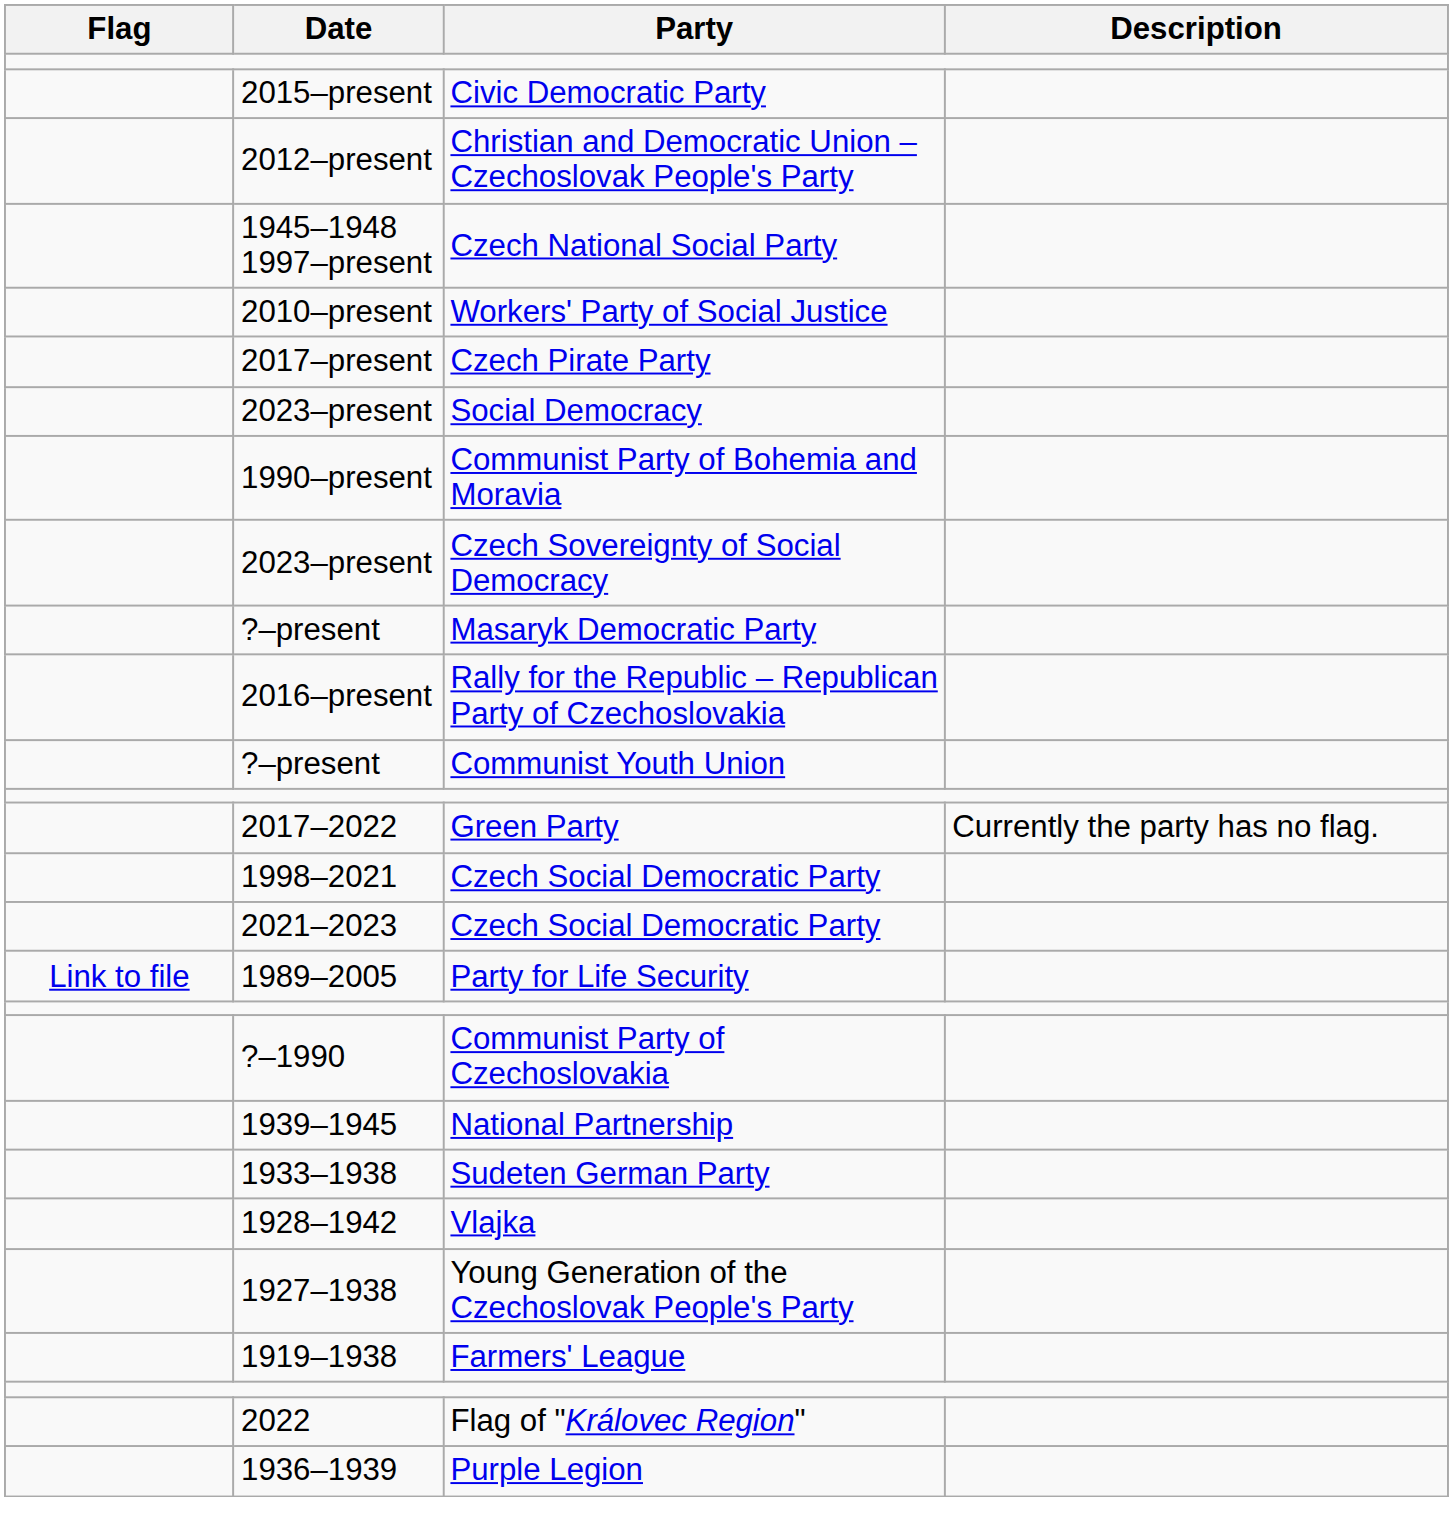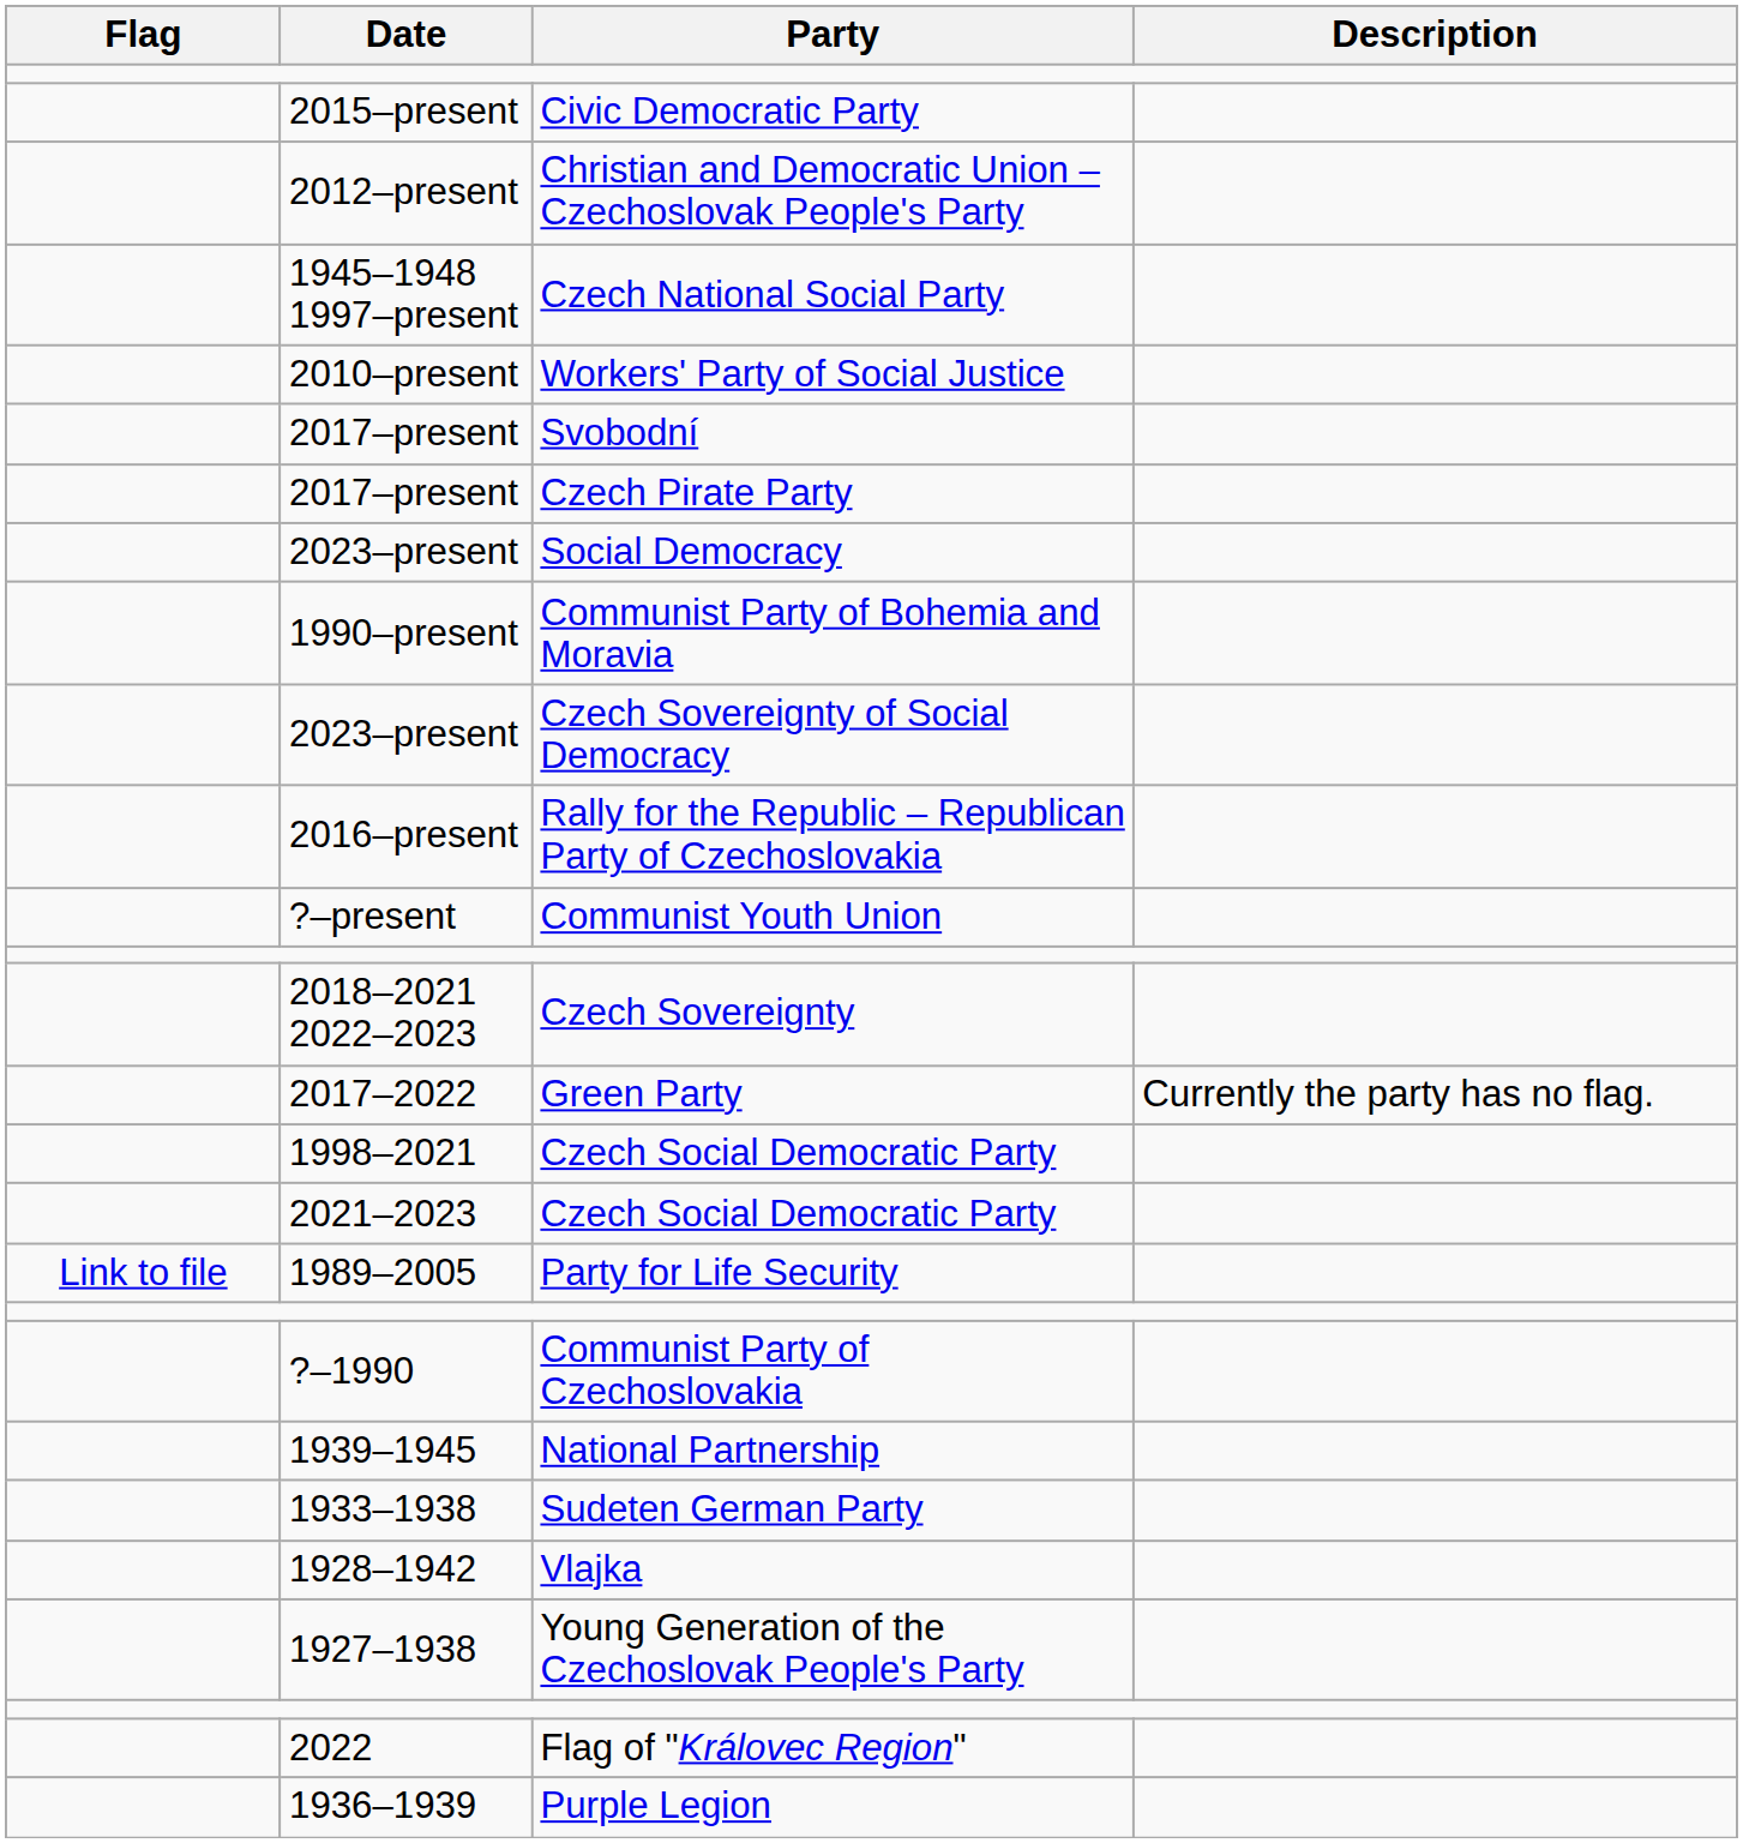 <table class="wikitable">
 <tr>
 <th width="110">Flag</th>
 <th width="100">Date</th>
 <th width="250">Party</th>
 <th width="250">Description</th>
 </tr>
 <tr>
 <td colspan="4"></td>
 </tr>
 <tr>
 <td></td>
 <td>2015–present</td>
 <td><a href='#'>Civic Democratic Party</a></td>
 <td></td>
 </tr>
 <tr>
 <td></td>
 <td>2012–present</td>
 <td><a href='#'>Christian and Democratic Union – Czechoslovak People's Party</a></td>
 <td></td>
 </tr>
 <tr>
 <td></td>
 <td>1945–1948<br>1997–present</td>
 <td><a href='#'>Czech National Social Party</a></td>
 <td></td>
 </tr>
 <tr>
 <td></td>
 <td>2010–present</td>
 <td><a href='#'>Workers' Party of Social Justice</a></td>
 <td></td>
 </tr>
 <tr>
 <td></td>
 <td>2017–present</td>
+<td><a href='#'>Svobodní</a></td>
+<td></td>
+</tr>
+<tr>
+<td></td>
+<td>2017–present</td>
 <td><a href='#'>Czech Pirate Party</a></td>
 <td></td>
 </tr>
 <tr>
 <td></td>
 <td>2023–present</td>
 <td><a href='#'>Social Democracy</a></td>
 <td></td>
 </tr>
 <tr>
 <td></td>
 <td>1990–present</td>
 <td><a href='#'>Communist Party of Bohemia and Moravia</a></td>
 <td></td>
 </tr>
 <tr>
 <td></td>
 <td>2023–present</td>
 <td><a href='#'>Czech Sovereignty of Social Democracy</a></td>
 <td></td>
 </tr>
 <tr>
 <td></td>
-<td>?–present</td>
-<td><a href='#'>Masaryk Democratic Party</a></td>
-<td></td>
-</tr>
-<tr>
-<td></td>
 <td>2016–present</td>
 <td><a href='#'>Rally for the Republic – Republican Party of Czechoslovakia</a></td>
 <td></td>
 </tr>
 <tr>
 <td></td>
 <td>?–present</td>
 <td><a href='#'>Communist Youth Union</a></td>
 <td></td>
 </tr>
 <tr>
 <td colspan="4"></td>
+</tr>
+<tr>
+<td></td>
+<td>2018–2021<br>2022–2023</td>
+<td><a href='#'>Czech Sovereignty</a></td>
+<td></td>
 </tr>
 <tr>
 <td></td>
 <td>2017–2022</td>
 <td><a href='#'>Green Party</a></td>
 <td>Currently the party has no flag.</td>
 </tr>
 <tr>
 <td></td>
 <td>1998–2021</td>
 <td><a href='#'>Czech Social Democratic Party</a></td>
 <td></td>
 </tr>
 <tr>
 <td></td>
 <td>2021–2023</td>
 <td><a href='#'>Czech Social Democratic Party</a></td>
 <td></td>
 </tr>
 <tr>
 <td style="text-align:center;"><a href='#'>Link to file</a></td>
 <td>1989–2005</td>
 <td><a href='#'>Party for Life Security</a></td>
 <td></td>
 </tr>
 <tr>
 <td colspan="4"></td>
 </tr>
 <tr>
 <td></td>
 <td>?–1990</td>
 <td><a href='#'>Communist Party of Czechoslovakia</a></td>
 <td></td>
 </tr>
 <tr>
 <td></td>
 <td>1939–1945</td>
 <td><a href='#'>National Partnership</a></td>
 <td></td>
 </tr>
 <tr>
 <td></td>
 <td>1933–1938</td>
 <td><a href='#'>Sudeten German Party</a></td>
 <td></td>
 </tr>
 <tr>
 <td></td>
 <td>1928–1942</td>
 <td><a href='#'>Vlajka</a></td>
 <td></td>
 </tr>
 <tr>
 <td></td>
 <td>1927–1938</td>
 <td>Young Generation of the <a href='#'>Czechoslovak People's Party</a></td>
 <td></td>
 </tr>
 <tr>
-<td></td>
-<td>1919–1938</td>
-<td><a href='#'>Farmers' League</a></td>
-<td></td>
-</tr>
-<tr>
 <td colspan="4"></td>
 </tr>
 <tr>
 <td></td>
 <td>2022</td>
 <td>Flag of "<em><a href='#'>Královec Region</a></em>"</td>
 <td></td>
 </tr>
 <tr>
 <td></td>
 <td>1936–1939</td>
 <td><a href='#'>Purple Legion</a></td>
 <td></td>
 </tr>
 <tr>
 </tr>
 </table>
